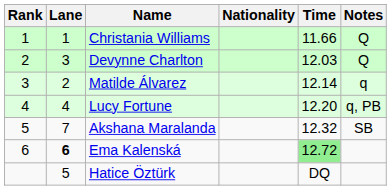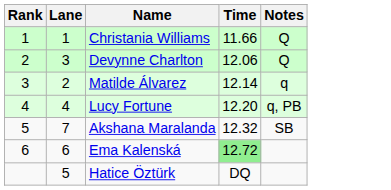 <table class="wikitable sortable" style="text-align:center">
 <tr>
 <th>Rank</th>
 <th>Lane</th>
 <th>Name</th>
-<th>Nationality</th>
 <th>Time</th>
 <th>Notes</th>
 </tr>
 <tr bgcolor=ccffcc>
 <td align=center>1</td>
 <td align=center>1</td>
 <td align=left><a href='#'>Christania Williams</a></td>
-<td align=left></td>
 <td>11.66</td>
 <td>Q</td>
 </tr>
 <tr bgcolor=ccffcc>
 <td align=center>2</td>
 <td align=center>3</td>
 <td align=left><a href='#'>Devynne Charlton</a></td>
-<td align=left></td>
-<td>12.03</td>
+<td>12.06</td>
 <td>Q</td>
 </tr>
 <tr bgcolor=ddffdd>
 <td align=center>3</td>
 <td align=center>2</td>
 <td align=left><a href='#'>Matilde Álvarez</a></td>
-<td align=left></td>
 <td>12.14</td>
 <td>q</td>
 </tr>
 <tr bgcolor=ddffdd>
 <td align=center>4</td>
 <td align=center>4</td>
 <td align=left><a href='#'>Lucy Fortune</a></td>
-<td align=left></td>
 <td>12.20</td>
 <td>q, PB</td>
 </tr>
 <tr>
 <td align=center>5</td>
 <td align=center>7</td>
 <td align=left><a href='#'>Akshana Maralanda</a></td>
-<td align=left></td>
 <td>12.32</td>
 <td>SB</td>
 </tr>
 <tr>
 <td align=center>6</td>
-<td align=center><strong>6</strong></td>
+<td align=center>6</td>
 <td align=left><a href='#'>Ema Kalenská</a></td>
-<td align=left></td>
 <td style="background: lightgreen;">12.72</td>
 <td></td>
 </tr>
 <tr>
 <td align=center></td>
 <td align=center>5</td>
 <td align=left><a href='#'>Hatice Öztürk</a></td>
-<td align=left></td>
 <td>DQ</td>
 <td></td>
 </tr>
 </table>
